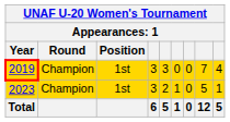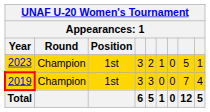 <table class="wikitable" style="text-align: center;">
 <tr>
 <th colspan=9><a href='#'>UNAF U-20 Women's Tournament</a></th>
 </tr>
 <tr>
 <th colspan=9>Appearances: 1</th>
 </tr>
 <tr>
 <th>Year</th>
 <th>Round</th>
 <th>Position</th>
 <th></th>
 <th></th>
 <th></th>
 <th></th>
 <th></th>
 <th></th>
 </tr>
 <tr bgcolor=gold>
+<td> <a href='#'>2023</a></td>
+<td>Champion</td>
+<td>1st</td>
+<td>3</td>
+<td>2</td>
+<td>1</td>
+<td>0</td>
+<td>5</td>
+<td>1</td>
+</tr>
+<tr bgcolor=gold>
 <td style="border: 3px solid red"> <a href='#'>2019</a></td>
 <td>Champion</td>
 <td>1st</td>
 <td>3</td>
 <td>3</td>
 <td>0</td>
 <td>0</td>
 <td>7</td>
 <td>4</td>
-</tr>
-<tr bgcolor=gold>
-<td> <a href='#'>2023</a></td>
-<td>Champion</td>
-<td>1st</td>
-<td>3</td>
-<td>2</td>
-<td>1</td>
-<td>0</td>
-<td>5</td>
-<td>1</td>
 </tr>
 <tr>
 <th>Total</th>
 <th></th>
 <th></th>
 <th>6</th>
 <th>5</th>
 <th>1</th>
 <th>0</th>
 <th>12</th>
 <th>5</th>
 </tr>
 </table>
